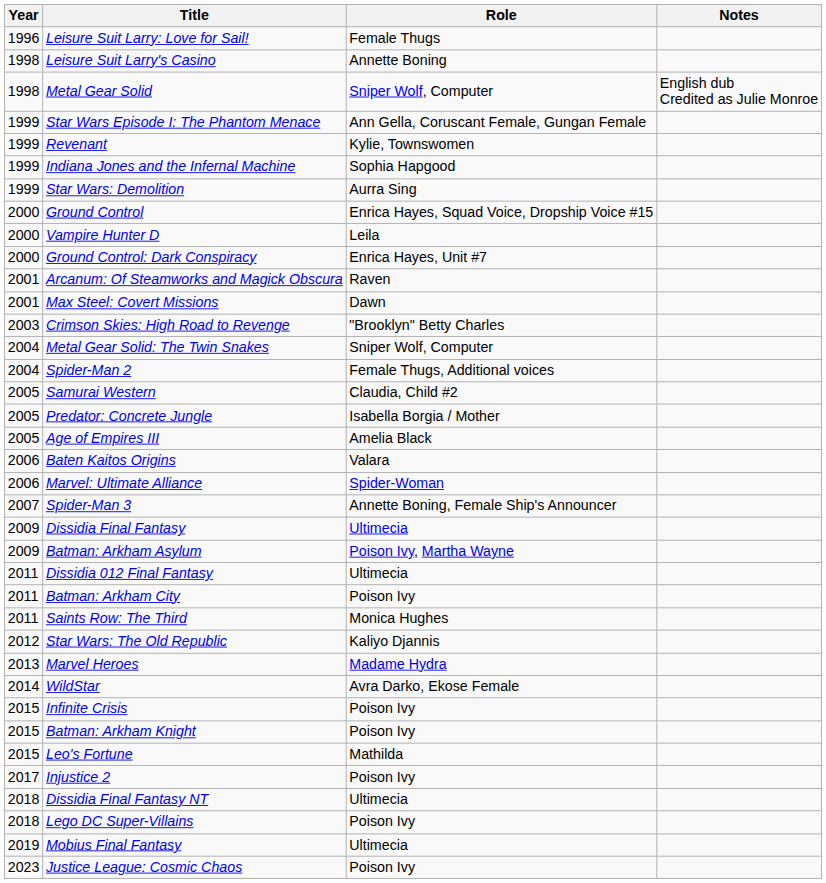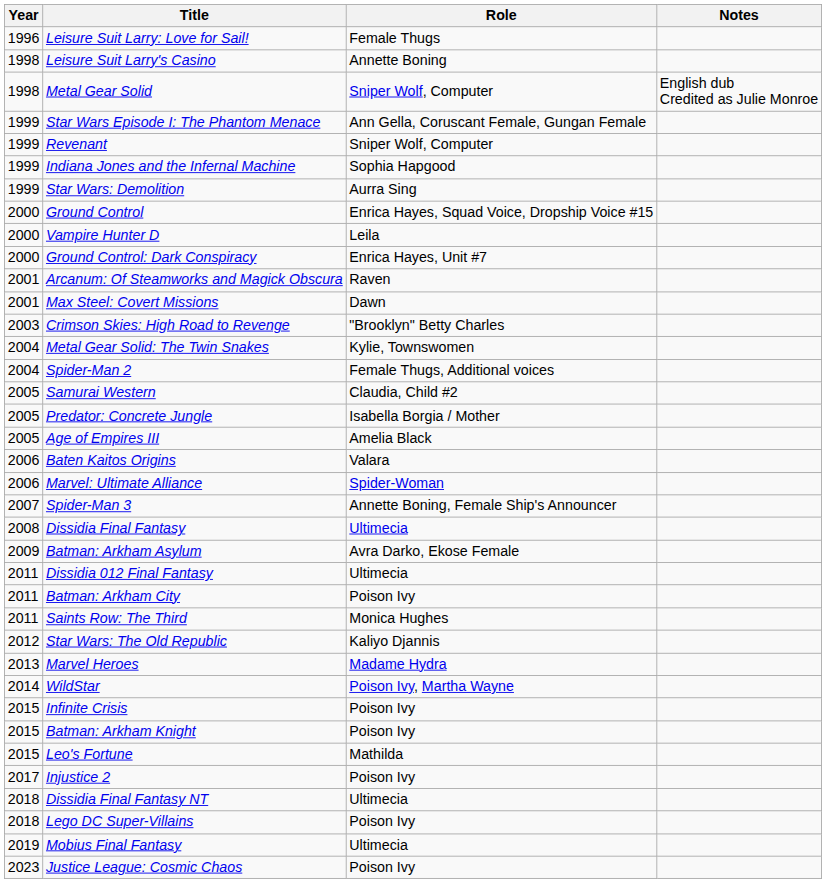 <table class="wikitable sortable">
 <tr>
 <th>Year</th>
 <th>Title</th>
 <th>Role</th>
 <th>Notes</th>
 </tr>
 <tr>
 <td>1996</td>
 <td><em><a href='#'>Leisure Suit Larry: Love for Sail!</a></em></td>
 <td>Female Thugs</td>
 <td></td>
 </tr>
 <tr>
 <td>1998</td>
 <td><em><a href='#'>Leisure Suit Larry's Casino</a></em></td>
 <td>Annette Boning</td>
 <td></td>
 </tr>
 <tr>
 <td>1998</td>
 <td><em><a href='#'>Metal Gear Solid</a></em></td>
 <td><a href='#'>Sniper Wolf</a>, Computer</td>
 <td>English dub<br>Credited as Julie Monroe</td>
 </tr>
 <tr>
 <td>1999</td>
 <td><em><a href='#'>Star Wars Episode I: The Phantom Menace</a></em></td>
 <td>Ann Gella, Coruscant Female, Gungan Female</td>
 <td><br></td>
 </tr>
 <tr>
 <td>1999</td>
 <td><em><a href='#'>Revenant</a></em></td>
-<td>Kylie, Townswomen</td>
+<td>Sniper Wolf, Computer</td>
 <td></td>
 </tr>
 <tr>
 <td>1999</td>
 <td><em><a href='#'>Indiana Jones and the Infernal Machine</a></em></td>
 <td>Sophia Hapgood</td>
 <td></td>
 </tr>
 <tr>
 <td>1999</td>
 <td><em><a href='#'>Star Wars: Demolition</a></em></td>
 <td>Aurra Sing</td>
 <td></td>
 </tr>
 <tr>
 <td>2000</td>
 <td><em><a href='#'>Ground Control</a></em></td>
 <td>Enrica Hayes, Squad Voice, Dropship Voice #15</td>
 <td></td>
 </tr>
 <tr>
 <td>2000</td>
 <td><em><a href='#'>Vampire Hunter D</a></em></td>
 <td>Leila</td>
 <td></td>
 </tr>
 <tr>
 <td>2000</td>
 <td><em><a href='#'>Ground Control: Dark Conspiracy</a></em></td>
 <td>Enrica Hayes, Unit #7</td>
 <td></td>
 </tr>
 <tr>
 <td>2001</td>
 <td><em><a href='#'>Arcanum: Of Steamworks and Magick Obscura</a></em></td>
 <td>Raven</td>
 <td></td>
 </tr>
 <tr>
 <td>2001</td>
 <td><em><a href='#'>Max Steel: Covert Missions</a></em></td>
 <td>Dawn</td>
 <td></td>
 </tr>
 <tr>
 <td>2003</td>
 <td><em><a href='#'>Crimson Skies: High Road to Revenge</a></em></td>
 <td>"Brooklyn" Betty Charles</td>
 <td></td>
 </tr>
 <tr>
 <td>2004</td>
 <td><em><a href='#'>Metal Gear Solid: The Twin Snakes</a></em></td>
-<td>Sniper Wolf, Computer</td>
+<td>Kylie, Townswomen</td>
 <td></td>
 </tr>
 <tr>
 <td>2004</td>
 <td><em><a href='#'>Spider-Man 2</a></em></td>
 <td>Female Thugs, Additional voices</td>
 <td></td>
 </tr>
 <tr>
 <td>2005</td>
 <td><em><a href='#'>Samurai Western</a></em></td>
 <td>Claudia, Child #2</td>
 <td></td>
 </tr>
 <tr>
 <td>2005</td>
 <td><em><a href='#'>Predator: Concrete Jungle</a></em></td>
 <td>Isabella Borgia / Mother</td>
 <td></td>
 </tr>
 <tr>
 <td>2005</td>
 <td><em><a href='#'>Age of Empires III</a></em></td>
 <td>Amelia Black</td>
 <td></td>
 </tr>
 <tr>
 <td>2006</td>
 <td><em><a href='#'>Baten Kaitos Origins</a></em></td>
 <td>Valara</td>
 <td></td>
 </tr>
 <tr>
 <td>2006</td>
 <td><em><a href='#'>Marvel: Ultimate Alliance</a></em></td>
 <td><a href='#'>Spider-Woman</a></td>
 <td></td>
 </tr>
 <tr>
 <td>2007</td>
 <td><em><a href='#'>Spider-Man 3</a></em></td>
 <td>Annette Boning, Female Ship's Announcer</td>
 <td></td>
 </tr>
 <tr>
-<td>2009</td>
+<td>2008</td>
 <td><em><a href='#'>Dissidia Final Fantasy</a></em></td>
 <td><a href='#'>Ultimecia</a></td>
 <td></td>
 </tr>
 <tr>
 <td>2009</td>
 <td><em><a href='#'>Batman: Arkham Asylum</a></em></td>
-<td><a href='#'>Poison Ivy</a>, <a href='#'>Martha Wayne</a></td>
+<td>Avra Darko, Ekose Female</td>
 <td></td>
 </tr>
 <tr>
 <td>2011</td>
 <td><em><a href='#'>Dissidia 012 Final Fantasy</a></em></td>
 <td>Ultimecia</td>
 <td></td>
 </tr>
 <tr>
 <td>2011</td>
 <td><em><a href='#'>Batman: Arkham City</a></em></td>
 <td>Poison Ivy</td>
 <td></td>
 </tr>
 <tr>
 <td>2011</td>
 <td><em><a href='#'>Saints Row: The Third</a></em></td>
 <td>Monica Hughes</td>
 <td></td>
 </tr>
 <tr>
 <td>2012</td>
 <td><em><a href='#'>Star Wars: The Old Republic</a></em></td>
 <td>Kaliyo Djannis</td>
 <td></td>
 </tr>
 <tr>
 <td>2013</td>
 <td><em><a href='#'>Marvel Heroes</a></em></td>
 <td><a href='#'>Madame Hydra</a></td>
 <td></td>
 </tr>
 <tr>
 <td>2014</td>
 <td><em><a href='#'>WildStar</a></em></td>
-<td>Avra Darko, Ekose Female</td>
+<td><a href='#'>Poison Ivy</a>, <a href='#'>Martha Wayne</a></td>
 <td></td>
 </tr>
 <tr>
 <td>2015</td>
 <td><em><a href='#'>Infinite Crisis</a></em></td>
 <td>Poison Ivy</td>
 <td></td>
 </tr>
 <tr>
 <td>2015</td>
 <td><em><a href='#'>Batman: Arkham Knight</a></em></td>
 <td>Poison Ivy</td>
 <td></td>
 </tr>
 <tr>
 <td>2015</td>
 <td><em><a href='#'>Leo's Fortune</a></em></td>
 <td>Mathilda</td>
 <td></td>
 </tr>
 <tr>
 <td>2017</td>
 <td><em><a href='#'>Injustice 2</a></em></td>
 <td>Poison Ivy</td>
 <td></td>
 </tr>
 <tr>
 <td>2018</td>
 <td><em><a href='#'>Dissidia Final Fantasy NT</a></em></td>
 <td>Ultimecia</td>
 <td></td>
 </tr>
 <tr>
 <td>2018</td>
 <td><em><a href='#'>Lego DC Super-Villains</a></em></td>
 <td>Poison Ivy</td>
 <td></td>
 </tr>
 <tr>
 <td>2019</td>
 <td><em><a href='#'>Mobius Final Fantasy</a></em></td>
 <td>Ultimecia</td>
 <td></td>
 </tr>
 <tr>
 <td>2023</td>
 <td><em><a href='#'>Justice League: Cosmic Chaos</a></em></td>
 <td>Poison Ivy</td>
 <td></td>
 </tr>
 </table>
